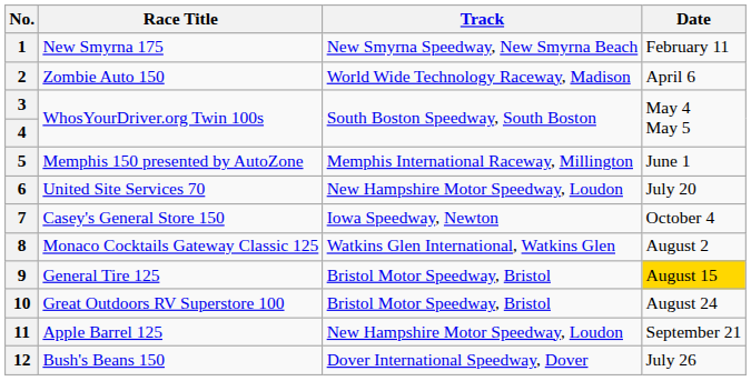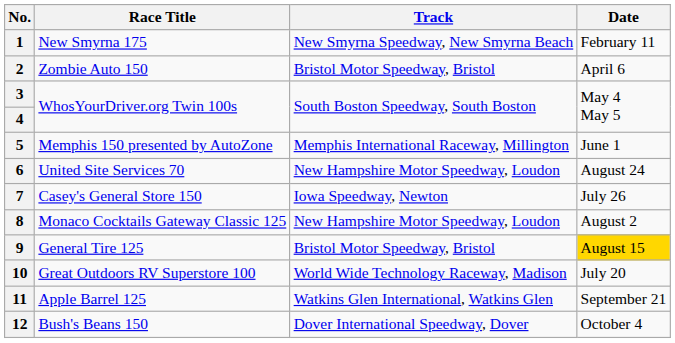 <table class="wikitable" style="font-size:85%;">
 <tr>
 <th>No.</th>
 <th>Race Title</th>
 <th><a href='#'>Track</a></th>
 <th>Date</th>
 </tr>
 <tr>
 <th>1</th>
 <td><a href='#'>New Smyrna 175</a></td>
 <td><a href='#'>New Smyrna Speedway</a>, <a href='#'>New Smyrna Beach</a></td>
 <td>February 11</td>
 </tr>
 <tr>
 <th>2</th>
 <td><a href='#'>Zombie Auto 150</a></td>
-<td><a href='#'>World Wide Technology Raceway</a>, <a href='#'>Madison</a></td>
+<td><a href='#'>Bristol Motor Speedway</a>, <a href='#'>Bristol</a></td>
 <td>April 6</td>
 </tr>
 <tr>
 <th>3</th>
 <td rowspan=2><a href='#'>WhosYourDriver.org Twin 100s</a></td>
 <td rowspan=2><a href='#'>South Boston Speedway</a>, <a href='#'>South Boston</a></td>
 <td rowspan=2>May 4<br>May 5</td>
 </tr>
 <tr>
 <th>4</th>
 </tr>
 <tr>
 <th>5</th>
 <td><a href='#'>Memphis 150 presented by AutoZone</a></td>
 <td><a href='#'>Memphis International Raceway</a>, <a href='#'>Millington</a></td>
 <td>June 1</td>
 </tr>
 <tr>
 <th>6</th>
 <td><a href='#'>United Site Services 70</a></td>
 <td><a href='#'>New Hampshire Motor Speedway</a>, <a href='#'>Loudon</a></td>
-<td>July 20</td>
+<td>August 24</td>
 </tr>
 <tr>
 <th>7</th>
 <td><a href='#'>Casey's General Store 150</a></td>
 <td><a href='#'>Iowa Speedway</a>, <a href='#'>Newton</a></td>
-<td>October 4</td>
+<td>July 26</td>
 </tr>
 <tr>
 <th>8</th>
 <td><a href='#'>Monaco Cocktails Gateway Classic 125</a></td>
-<td><a href='#'>Watkins Glen International</a>, <a href='#'>Watkins Glen</a></td>
+<td><a href='#'>New Hampshire Motor Speedway</a>, <a href='#'>Loudon</a></td>
 <td>August 2</td>
 </tr>
 <tr>
 <th>9</th>
 <td><a href='#'>General Tire 125</a></td>
 <td><a href='#'>Bristol Motor Speedway</a>, <a href='#'>Bristol</a></td>
 <td style="background: gold;">August 15</td>
 </tr>
 <tr>
 <th>10</th>
 <td><a href='#'>Great Outdoors RV Superstore 100</a></td>
-<td><a href='#'>Bristol Motor Speedway</a>, <a href='#'>Bristol</a></td>
-<td>August 24</td>
+<td><a href='#'>World Wide Technology Raceway</a>, <a href='#'>Madison</a></td>
+<td>July 20</td>
 </tr>
 <tr>
 <th>11</th>
 <td><a href='#'>Apple Barrel 125</a></td>
-<td><a href='#'>New Hampshire Motor Speedway</a>, <a href='#'>Loudon</a></td>
+<td><a href='#'>Watkins Glen International</a>, <a href='#'>Watkins Glen</a></td>
 <td>September 21</td>
 </tr>
 <tr>
 <th>12</th>
 <td><a href='#'>Bush's Beans 150</a></td>
 <td><a href='#'>Dover International Speedway</a>, <a href='#'>Dover</a></td>
-<td>July 26</td>
+<td>October 4</td>
 </tr>
 </table>
